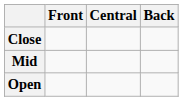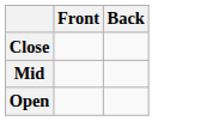 <table class="wikitable style="text-align: center;"">
 <tr>
 <th></th>
 <th>Front</th>
-<th>Central</th>
 <th>Back</th>
 </tr>
 <tr>
 <th>Close</th>
 <td> </td>
 <td></td>
-<td></td>
 </tr>
 <tr>
 <th>Mid</th>
-<td></td>
 <td></td>
 <td></td>
 </tr>
 <tr>
 <th>Open</th>
 <td></td>
-<td> </td>
 <td></td>
 </tr>
 </table>
